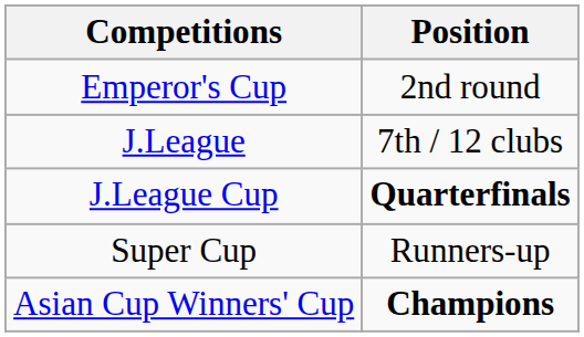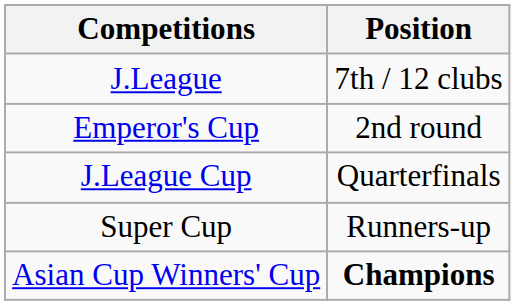 <table class="wikitable" style="text-align:center;">
 <tr>
 <th>Competitions</th>
 <th>Position</th>
 </tr>
 <tr>
+<td><a href='#'>J.League</a></td>
+<td>7th / 12 clubs</td>
+</tr>
+<tr>
 <td><a href='#'>Emperor's Cup</a></td>
 <td>2nd round</td>
 </tr>
 <tr>
-<td><a href='#'>J.League</a></td>
-<td>7th / 12 clubs</td>
-</tr>
-<tr>
 <td><a href='#'>J.League Cup</a></td>
-<td><strong>Quarterfinals</strong></td>
+<td>Quarterfinals</td>
 </tr>
 <tr>
 <td>Super Cup</td>
 <td>Runners-up</td>
 </tr>
 <tr>
 <td><a href='#'>Asian Cup Winners' Cup</a></td>
 <td><strong>Champions</strong></td>
 </tr>
 </table>
